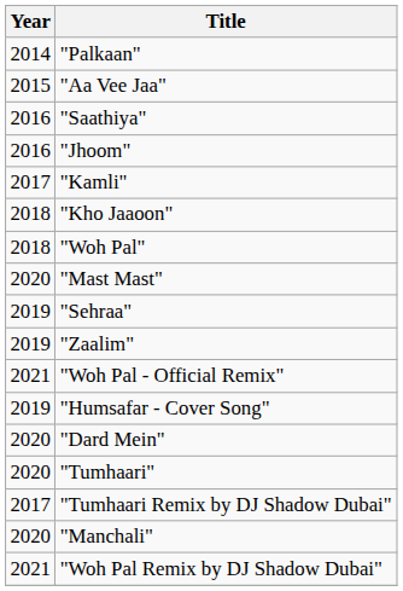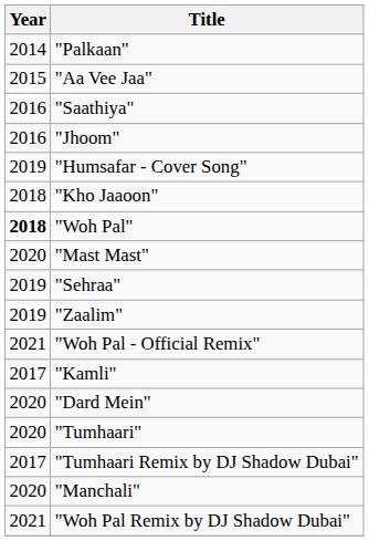 <table class="wikitable">
 <tr>
 <th>Year</th>
 <th>Title</th>
 </tr>
 <tr>
 <td>2014</td>
 <td>"Palkaan"</td>
 </tr>
 <tr>
 <td>2015</td>
 <td>"Aa Vee Jaa"</td>
 </tr>
 <tr>
 <td>2016</td>
 <td>"Saathiya"</td>
 </tr>
 <tr>
 <td>2016</td>
 <td>"Jhoom"</td>
 </tr>
 <tr>
-<td>2017</td>
-<td>"Kamli"</td>
+<td>2019</td>
+<td>"Humsafar - Cover Song"</td>
 </tr>
 <tr>
 <td>2018</td>
 <td>"Kho Jaaoon"</td>
 </tr>
 <tr>
-<td>2018</td>
+<td><strong>2018</strong></td>
 <td>"Woh Pal"</td>
 </tr>
 <tr>
 <td>2020</td>
 <td>"Mast Mast"</td>
 </tr>
 <tr>
 <td>2019</td>
 <td>"Sehraa"</td>
 </tr>
 <tr>
 <td>2019</td>
 <td>"Zaalim"</td>
 </tr>
 <tr>
 <td>2021</td>
 <td>"Woh Pal - Official Remix"</td>
 </tr>
 <tr>
-<td>2019</td>
-<td>"Humsafar - Cover Song"</td>
+<td>2017</td>
+<td>"Kamli"</td>
 </tr>
 <tr>
 <td>2020</td>
 <td>"Dard Mein"</td>
 </tr>
 <tr>
 <td>2020</td>
 <td>"Tumhaari"</td>
 </tr>
 <tr>
 <td>2017</td>
 <td>"Tumhaari Remix by DJ Shadow Dubai"</td>
 </tr>
 <tr>
 <td>2020</td>
 <td>"Manchali"</td>
 </tr>
 <tr>
 <td>2021</td>
 <td>"Woh Pal Remix by DJ Shadow Dubai"</td>
 </tr>
 <tr>
 </tr>
 </table>
